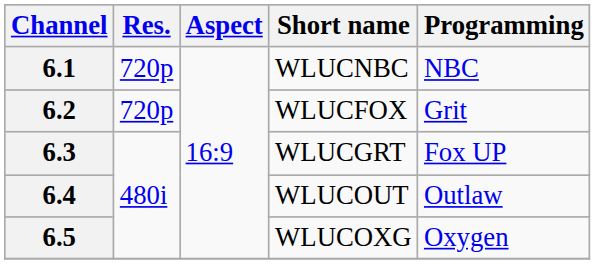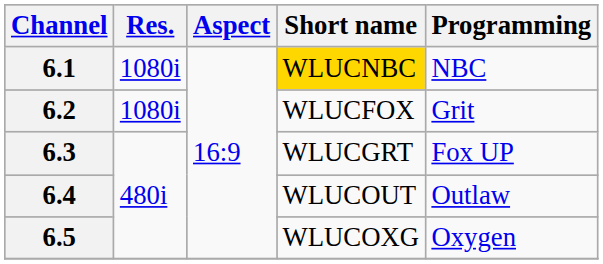 <table class="wikitable">
 <tr>
 <th scope = "col"><a href='#'>Channel</a></th>
 <th scope = "col"><a href='#'>Res.</a></th>
 <th scope = "col"><a href='#'>Aspect</a></th>
 <th scope = "col">Short name</th>
 <th scope = "col">Programming</th>
 </tr>
 <tr>
 <th scope = "row">6.1</th>
-<td><a href='#'>720p</a></td>
+<td><a href='#'>1080i</a></td>
 <td rowspan="5"><a href='#'>16:9</a></td>
-<td>WLUCNBC</td>
+<td style="background: gold;">WLUCNBC</td>
 <td><a href='#'>NBC</a></td>
 </tr>
 <tr>
 <th scope = "row">6.2</th>
-<td><a href='#'>720p</a></td>
+<td><a href='#'>1080i</a></td>
 <td>WLUCFOX</td>
 <td><a href='#'>Grit</a></td>
 </tr>
 <tr>
 <th scope = "row">6.3</th>
 <td rowspan="3"><a href='#'>480i</a></td>
 <td>WLUCGRT</td>
 <td><a href='#'>Fox UP</a></td>
 </tr>
 <tr>
 <th scope = "row">6.4</th>
 <td>WLUCOUT</td>
 <td><a href='#'>Outlaw</a></td>
 </tr>
 <tr>
 <th scope = "row">6.5</th>
 <td>WLUCOXG</td>
 <td><a href='#'>Oxygen</a></td>
 </tr>
 <tr>
 </tr>
 </table>
